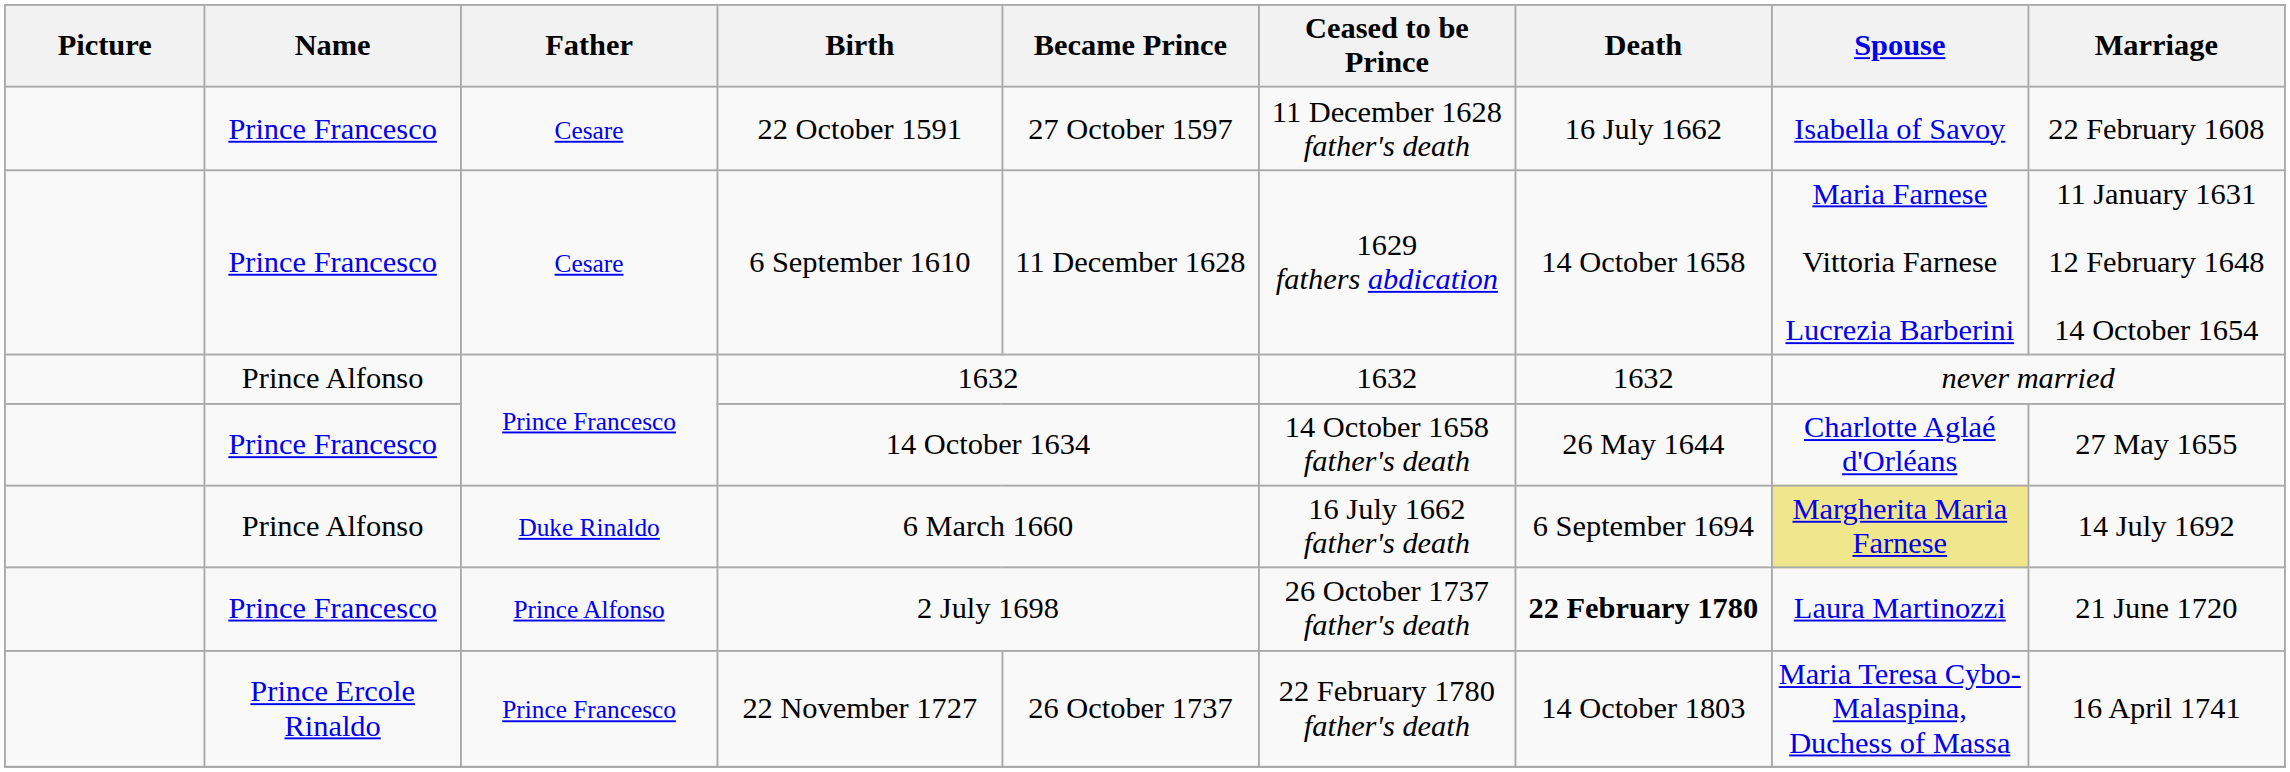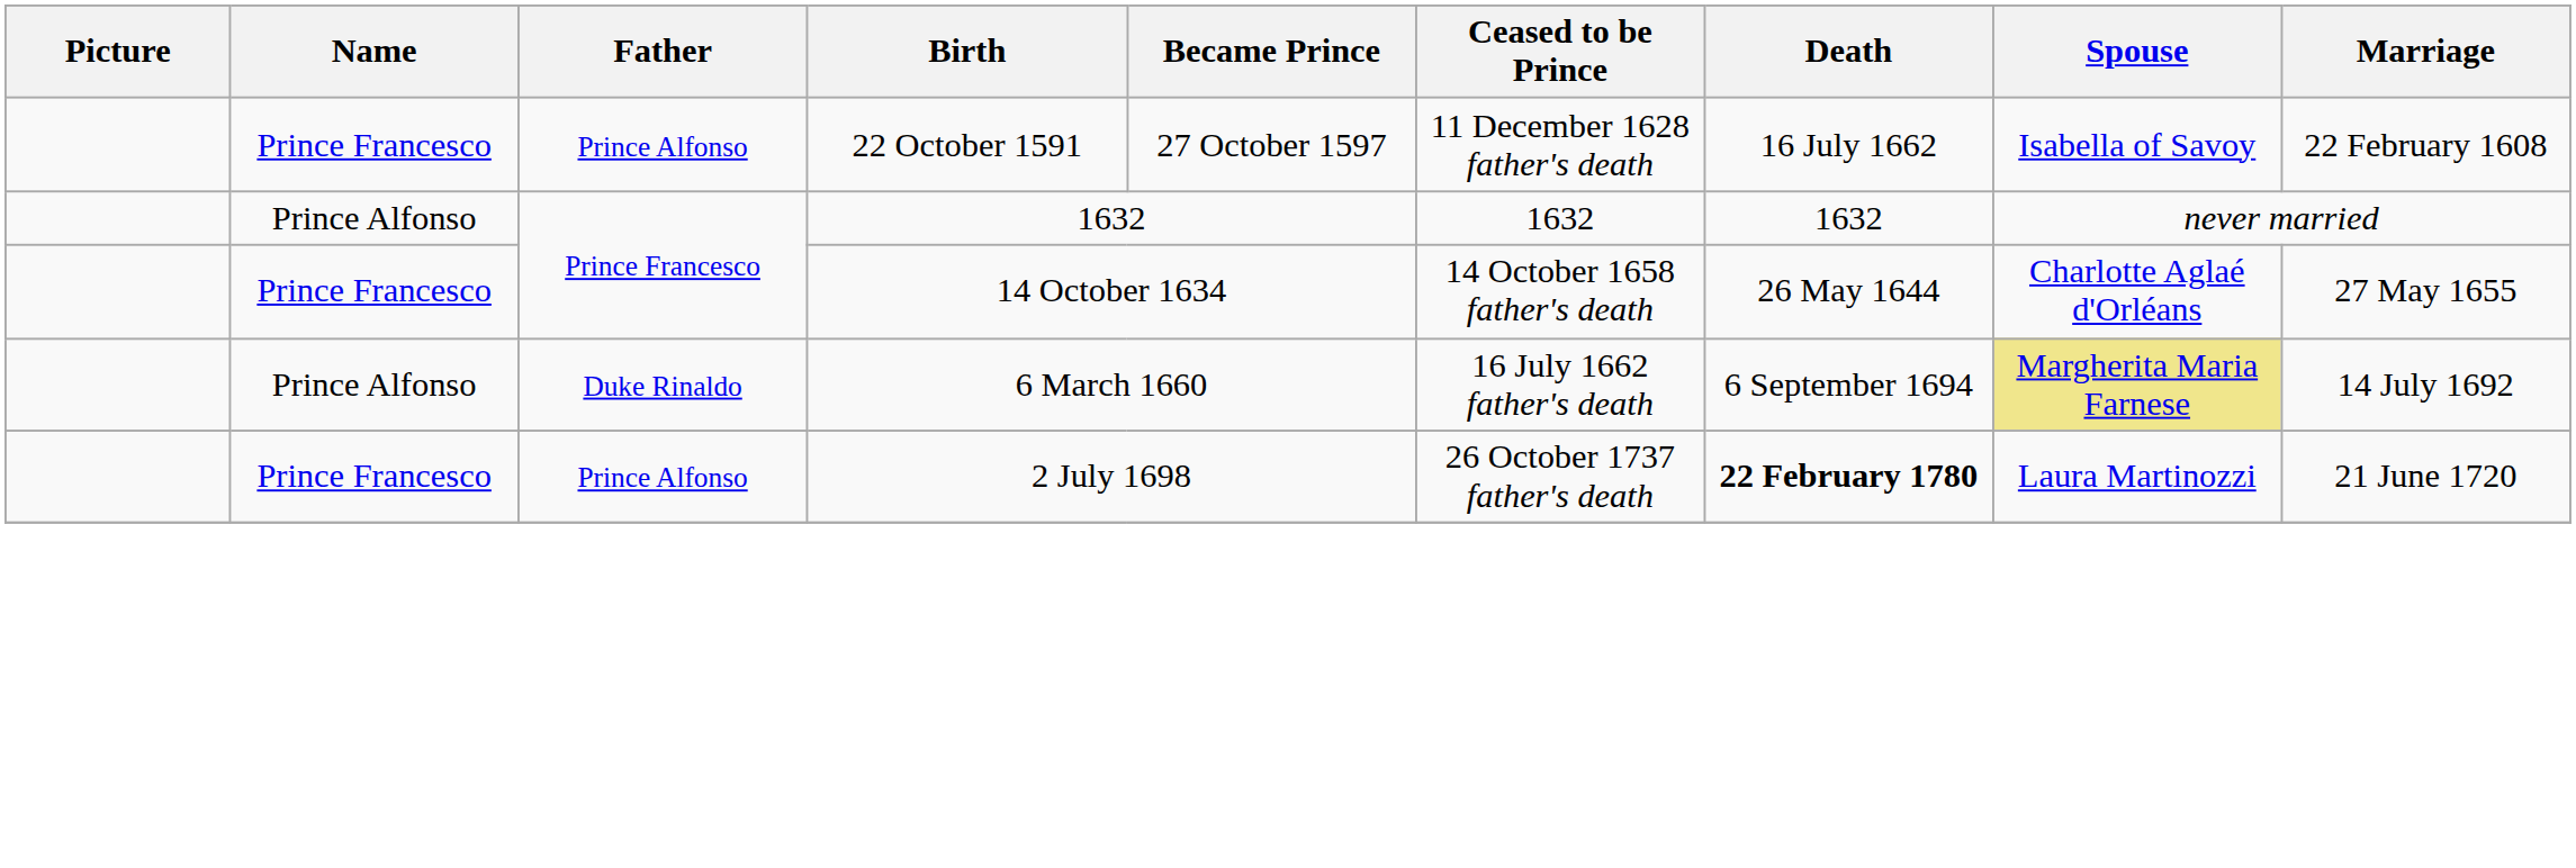 <table width=95% class="wikitable">
 <tr>
 <th width = "7%">Picture</th>
 <th width = "9%">Name</th>
 <th width = "9%">Father</th>
 <th width = "10%">Birth</th>
 <th width = "9%">Became Prince</th>
 <th width = "9%">Ceased to be Prince</th>
 <th width = "9%">Death</th>
 <th width = "9%"><a href='#'>Spouse</a></th>
 <th width = "9%">Marriage</th>
 </tr>
 <tr>
 <td align="center"></td>
 <td align="center"><a href='#'>Prince Francesco</a></td>
-<td align="center"><small><a href='#'>Cesare</a></small></td>
+<td align="center"><small><a href='#'>Prince Alfonso</a></small></td>
 <td align="center">22 October 1591</td>
 <td align="center">27 October 1597</td>
 <td align="center">11 December 1628<br><em>father's death</em></td>
 <td align="center">16 July 1662</td>
 <td align="center"><a href='#'>Isabella of Savoy</a></td>
 <td align="center">22 February 1608</td>
-</tr>
-<tr>
-<td align="center"></td>
-<td align="center"><a href='#'>Prince Francesco</a></td>
-<td align="center"><small><a href='#'>Cesare</a></small></td>
-<td align="center">6 September 1610</td>
-<td align="center">11 December 1628</td>
-<td align="center">1629<br><em>fathers <a href='#'>abdication</a></em></td>
-<td align="center">14 October 1658</td>
-<td align="center"><a href='#'>Maria Farnese</a><br><br>Vittoria Farnese<br><br><a href='#'>Lucrezia Barberini</a></td>
-<td align="center">11 January 1631<br><br>12 February 1648<br><br>14 October 1654</td>
 </tr>
 <tr>
 <td align="center"></td>
 <td align="center">Prince Alfonso</td>
 <td align="center" rowspan="2"><small><a href='#'>Prince Francesco</a></small></td>
 <td align="center" colspan="2">1632</td>
 <td align="center">1632</td>
 <td align="center">1632</td>
 <td align="center" colspan="2"><em>never married</em></td>
 </tr>
 <tr>
 <td align="center"></td>
 <td align="center"><a href='#'>Prince Francesco</a></td>
 <td align="center" colspan="2">14 October 1634</td>
 <td align="center">14 October 1658<br><em>father's death</em></td>
 <td align="center">26 May 1644</td>
 <td align="center"><a href='#'>Charlotte Aglaé d'Orléans</a></td>
 <td align="center">27 May 1655</td>
 </tr>
 <tr>
 <td align="center"></td>
 <td align="center">Prince Alfonso</td>
 <td align="center"><small><a href='#'>Duke Rinaldo</a></small></td>
 <td align="center" colspan="2">6 March 1660</td>
 <td align="center">16 July 1662<br><em>father's death</em></td>
 <td align="center">6 September 1694</td>
 <td align="center" style="background: khaki;"><a href='#'>Margherita Maria Farnese</a></td>
 <td align="center">14 July 1692</td>
 </tr>
 <tr>
 <td align="center"></td>
 <td align="center"><a href='#'>Prince Francesco</a></td>
 <td align="center"><small><a href='#'>Prince Alfonso</a></small></td>
 <td align="center" colspan="2">2 July 1698</td>
 <td align="center">26 October 1737<br><em>father's death</em></td>
 <td align="center"><strong>22 February 1780</strong></td>
 <td align="center"><a href='#'>Laura Martinozzi</a></td>
 <td align="center">21 June 1720</td>
 </tr>
 <tr>
-<td align="center"></td>
-<td align="center"><a href='#'>Prince Ercole Rinaldo</a></td>
-<td align="center"><small><a href='#'>Prince Francesco</a></small></td>
-<td align="center">22 November 1727</td>
-<td align="center">26 October 1737</td>
-<td align="center">22 February 1780<br><em>father's death</em></td>
-<td align="center">14 October 1803</td>
-<td align="center"><a href='#'>Maria Teresa Cybo-Malaspina, Duchess of Massa</a></td>
-<td align="center">16 April 1741</td>
-</tr>
-<tr>
 </tr>
 </table>
